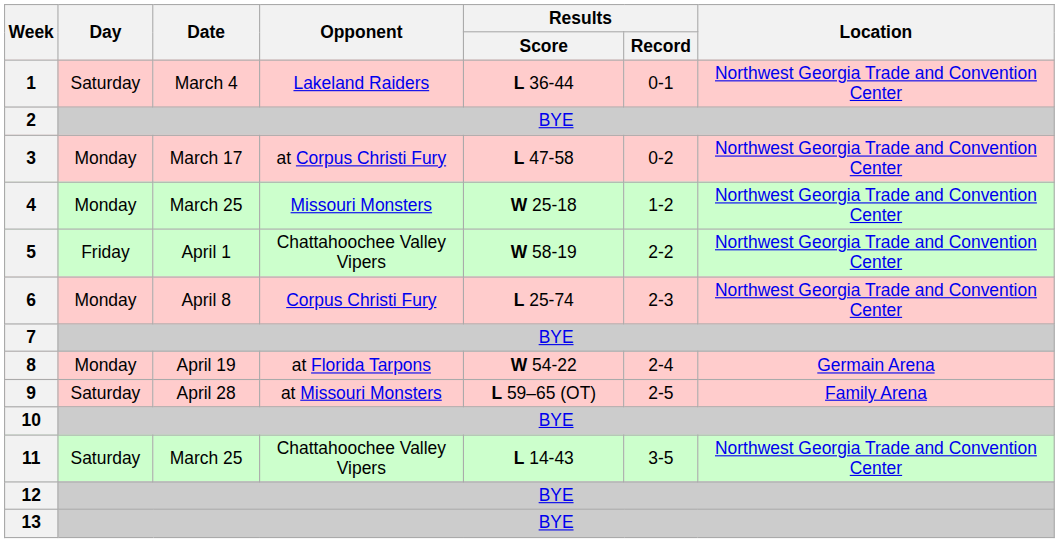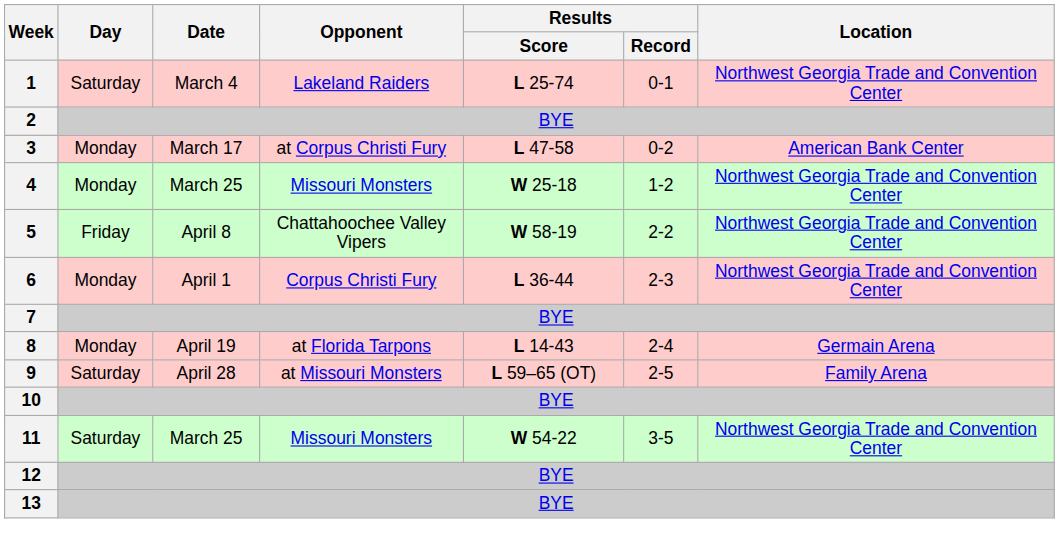 <table class="wikitable">
 <tr>
 <th rowspan="2" width="40">Week</th>
 <th rowspan="2" width="80">Day</th>
 <th rowspan="2" width="90">Date</th>
 <th rowspan="2" width="180">Opponent</th>
 <th colspan="2" width="200">Results</th>
 <th rowspan="2" width="320">Location</th>
 </tr>
 <tr>
 <th width="140">Score</th>
 <th width="60">Record</th>
 </tr>
 <tr align="center" bgcolor="#FFCCCC">
 <th>1</th>
 <td>Saturday</td>
 <td>March 4</td>
 <td><a href='#'>Lakeland Raiders</a></td>
-<td><strong>L</strong> 36-44</td>
+<td><strong>L</strong> 25-74</td>
 <td>0-1</td>
 <td><a href='#'>Northwest Georgia Trade and Convention Center</a></td>
 </tr>
 <tr align="center" bgcolor="#CCCCCC">
 <th>2</th>
 <td colSpan=6><a href='#'>BYE</a></td>
 </tr>
 <tr align="center" bgcolor="#FFCCCC">
 <th>3</th>
 <td>Monday</td>
 <td>March 17</td>
 <td>at <a href='#'>Corpus Christi Fury</a></td>
 <td><strong>L</strong> 47-58</td>
 <td>0-2</td>
-<td><a href='#'>Northwest Georgia Trade and Convention Center</a></td>
+<td><a href='#'>American Bank Center</a></td>
 </tr>
 <tr align="center" bgcolor="#CCFFCC">
 <th>4</th>
 <td>Monday</td>
 <td>March 25</td>
 <td><a href='#'>Missouri Monsters</a></td>
 <td><strong>W</strong> 25-18</td>
 <td>1-2</td>
 <td><a href='#'>Northwest Georgia Trade and Convention Center</a></td>
 </tr>
 <tr align="center" bgcolor="#CCFFCC">
 <th>5</th>
 <td>Friday</td>
-<td>April 1</td>
+<td>April 8</td>
 <td>Chattahoochee Valley Vipers</td>
 <td><strong>W</strong> 58-19</td>
 <td>2-2</td>
 <td><a href='#'>Northwest Georgia Trade and Convention Center</a></td>
 </tr>
 <tr align="center" bgcolor="#FFCCCC">
 <th>6</th>
 <td>Monday</td>
-<td>April 8</td>
+<td>April 1</td>
 <td><a href='#'>Corpus Christi Fury</a></td>
-<td><strong>L</strong> 25-74</td>
+<td><strong>L</strong> 36-44</td>
 <td>2-3</td>
 <td><a href='#'>Northwest Georgia Trade and Convention Center</a></td>
 </tr>
 <tr align="center" bgcolor="#CCCCCC">
 <th>7</th>
 <td colSpan=6><a href='#'>BYE</a></td>
 </tr>
 <tr align="center" bgcolor="#FFCCCC">
 <th>8</th>
 <td>Monday</td>
 <td>April 19</td>
 <td>at <a href='#'>Florida Tarpons</a></td>
-<td><strong>W</strong> 54-22</td>
+<td><strong>L</strong> 14-43</td>
 <td>2-4</td>
 <td><a href='#'>Germain Arena</a></td>
 </tr>
 <tr align="center" bgcolor="#FFCCCC">
 <th>9</th>
 <td>Saturday</td>
 <td>April 28</td>
 <td>at <a href='#'>Missouri Monsters</a></td>
 <td><strong>L</strong> 59–65 (OT)</td>
 <td>2-5</td>
 <td><a href='#'>Family Arena</a></td>
 </tr>
 <tr align="center" bgcolor="#CCCCCC">
 <th>10</th>
 <td colSpan=6><a href='#'>BYE</a></td>
 </tr>
 <tr align="center" bgcolor="#CCFFCC">
 <th>11</th>
 <td>Saturday</td>
 <td>March 25</td>
-<td>Chattahoochee Valley Vipers</td>
-<td><strong>L</strong> 14-43</td>
+<td><a href='#'>Missouri Monsters</a></td>
+<td><strong>W</strong> 54-22</td>
 <td>3-5</td>
 <td><a href='#'>Northwest Georgia Trade and Convention Center</a></td>
 </tr>
 <tr align="center" bgcolor="#CCCCCC">
 <th>12</th>
 <td colSpan=6><a href='#'>BYE</a></td>
 </tr>
 <tr align="center" bgcolor="#CCCCCC">
 <th>13</th>
 <td colSpan=6><a href='#'>BYE</a></td>
 </tr>
 </table>
